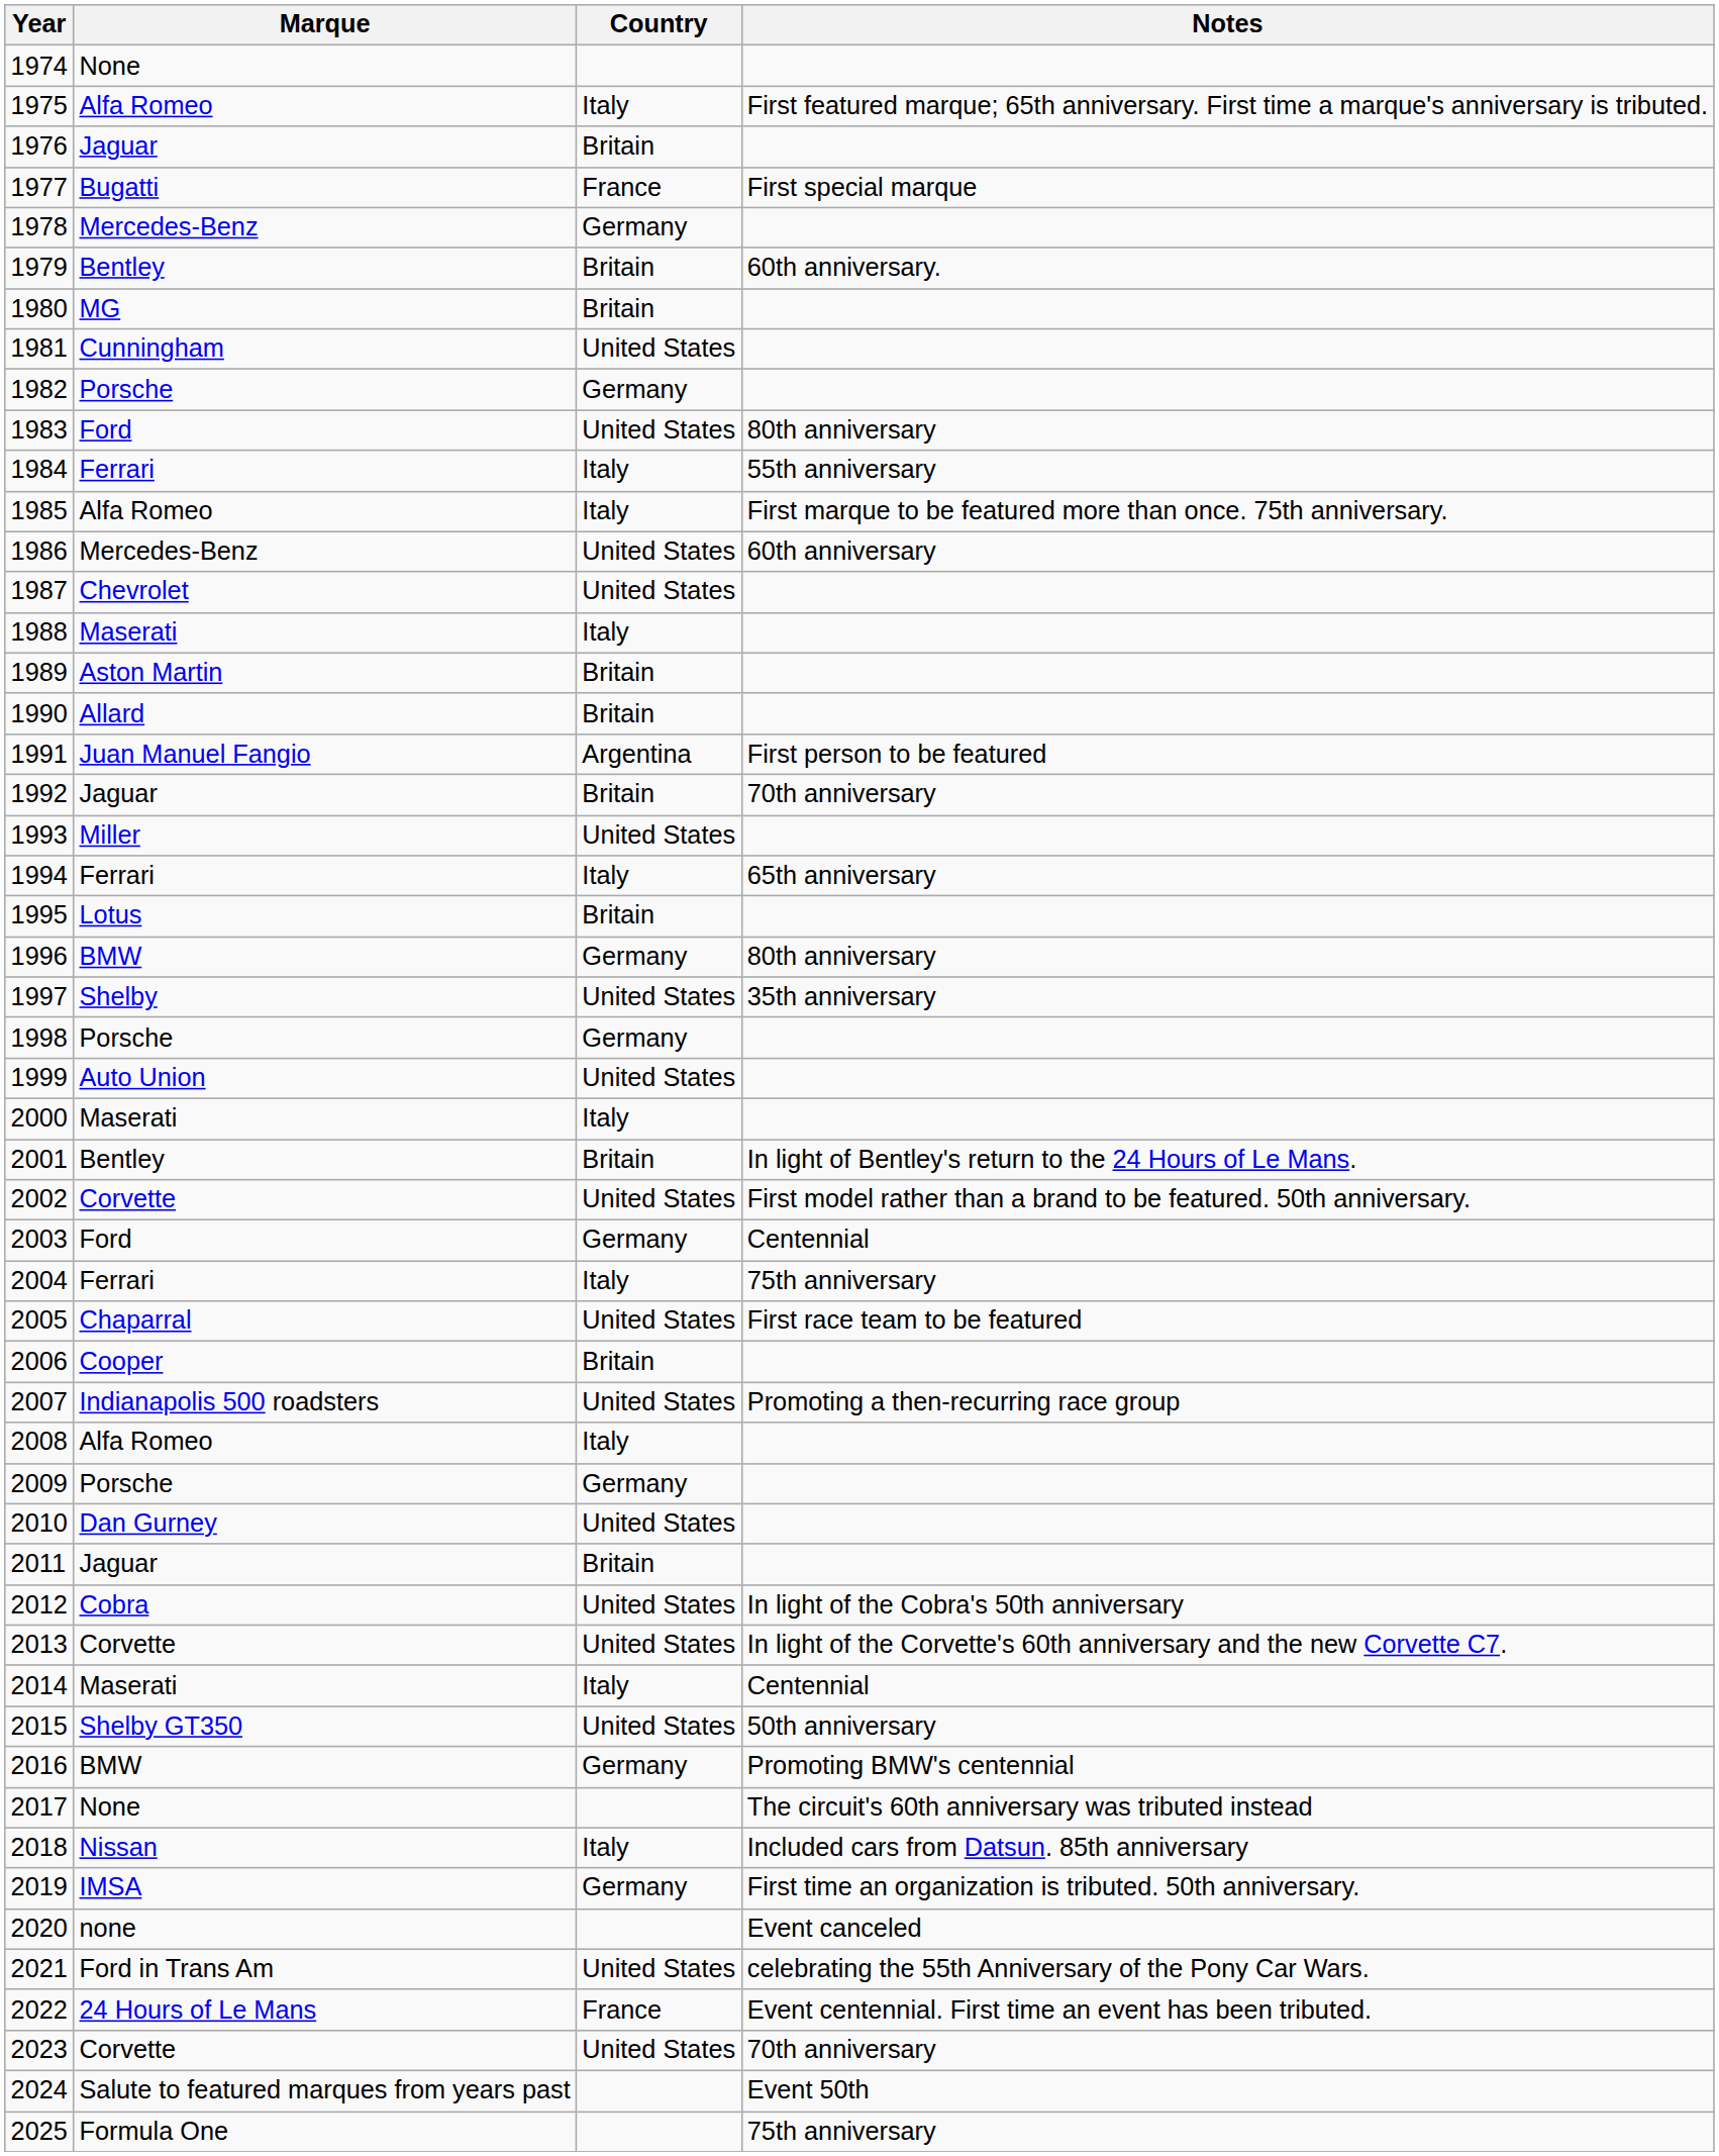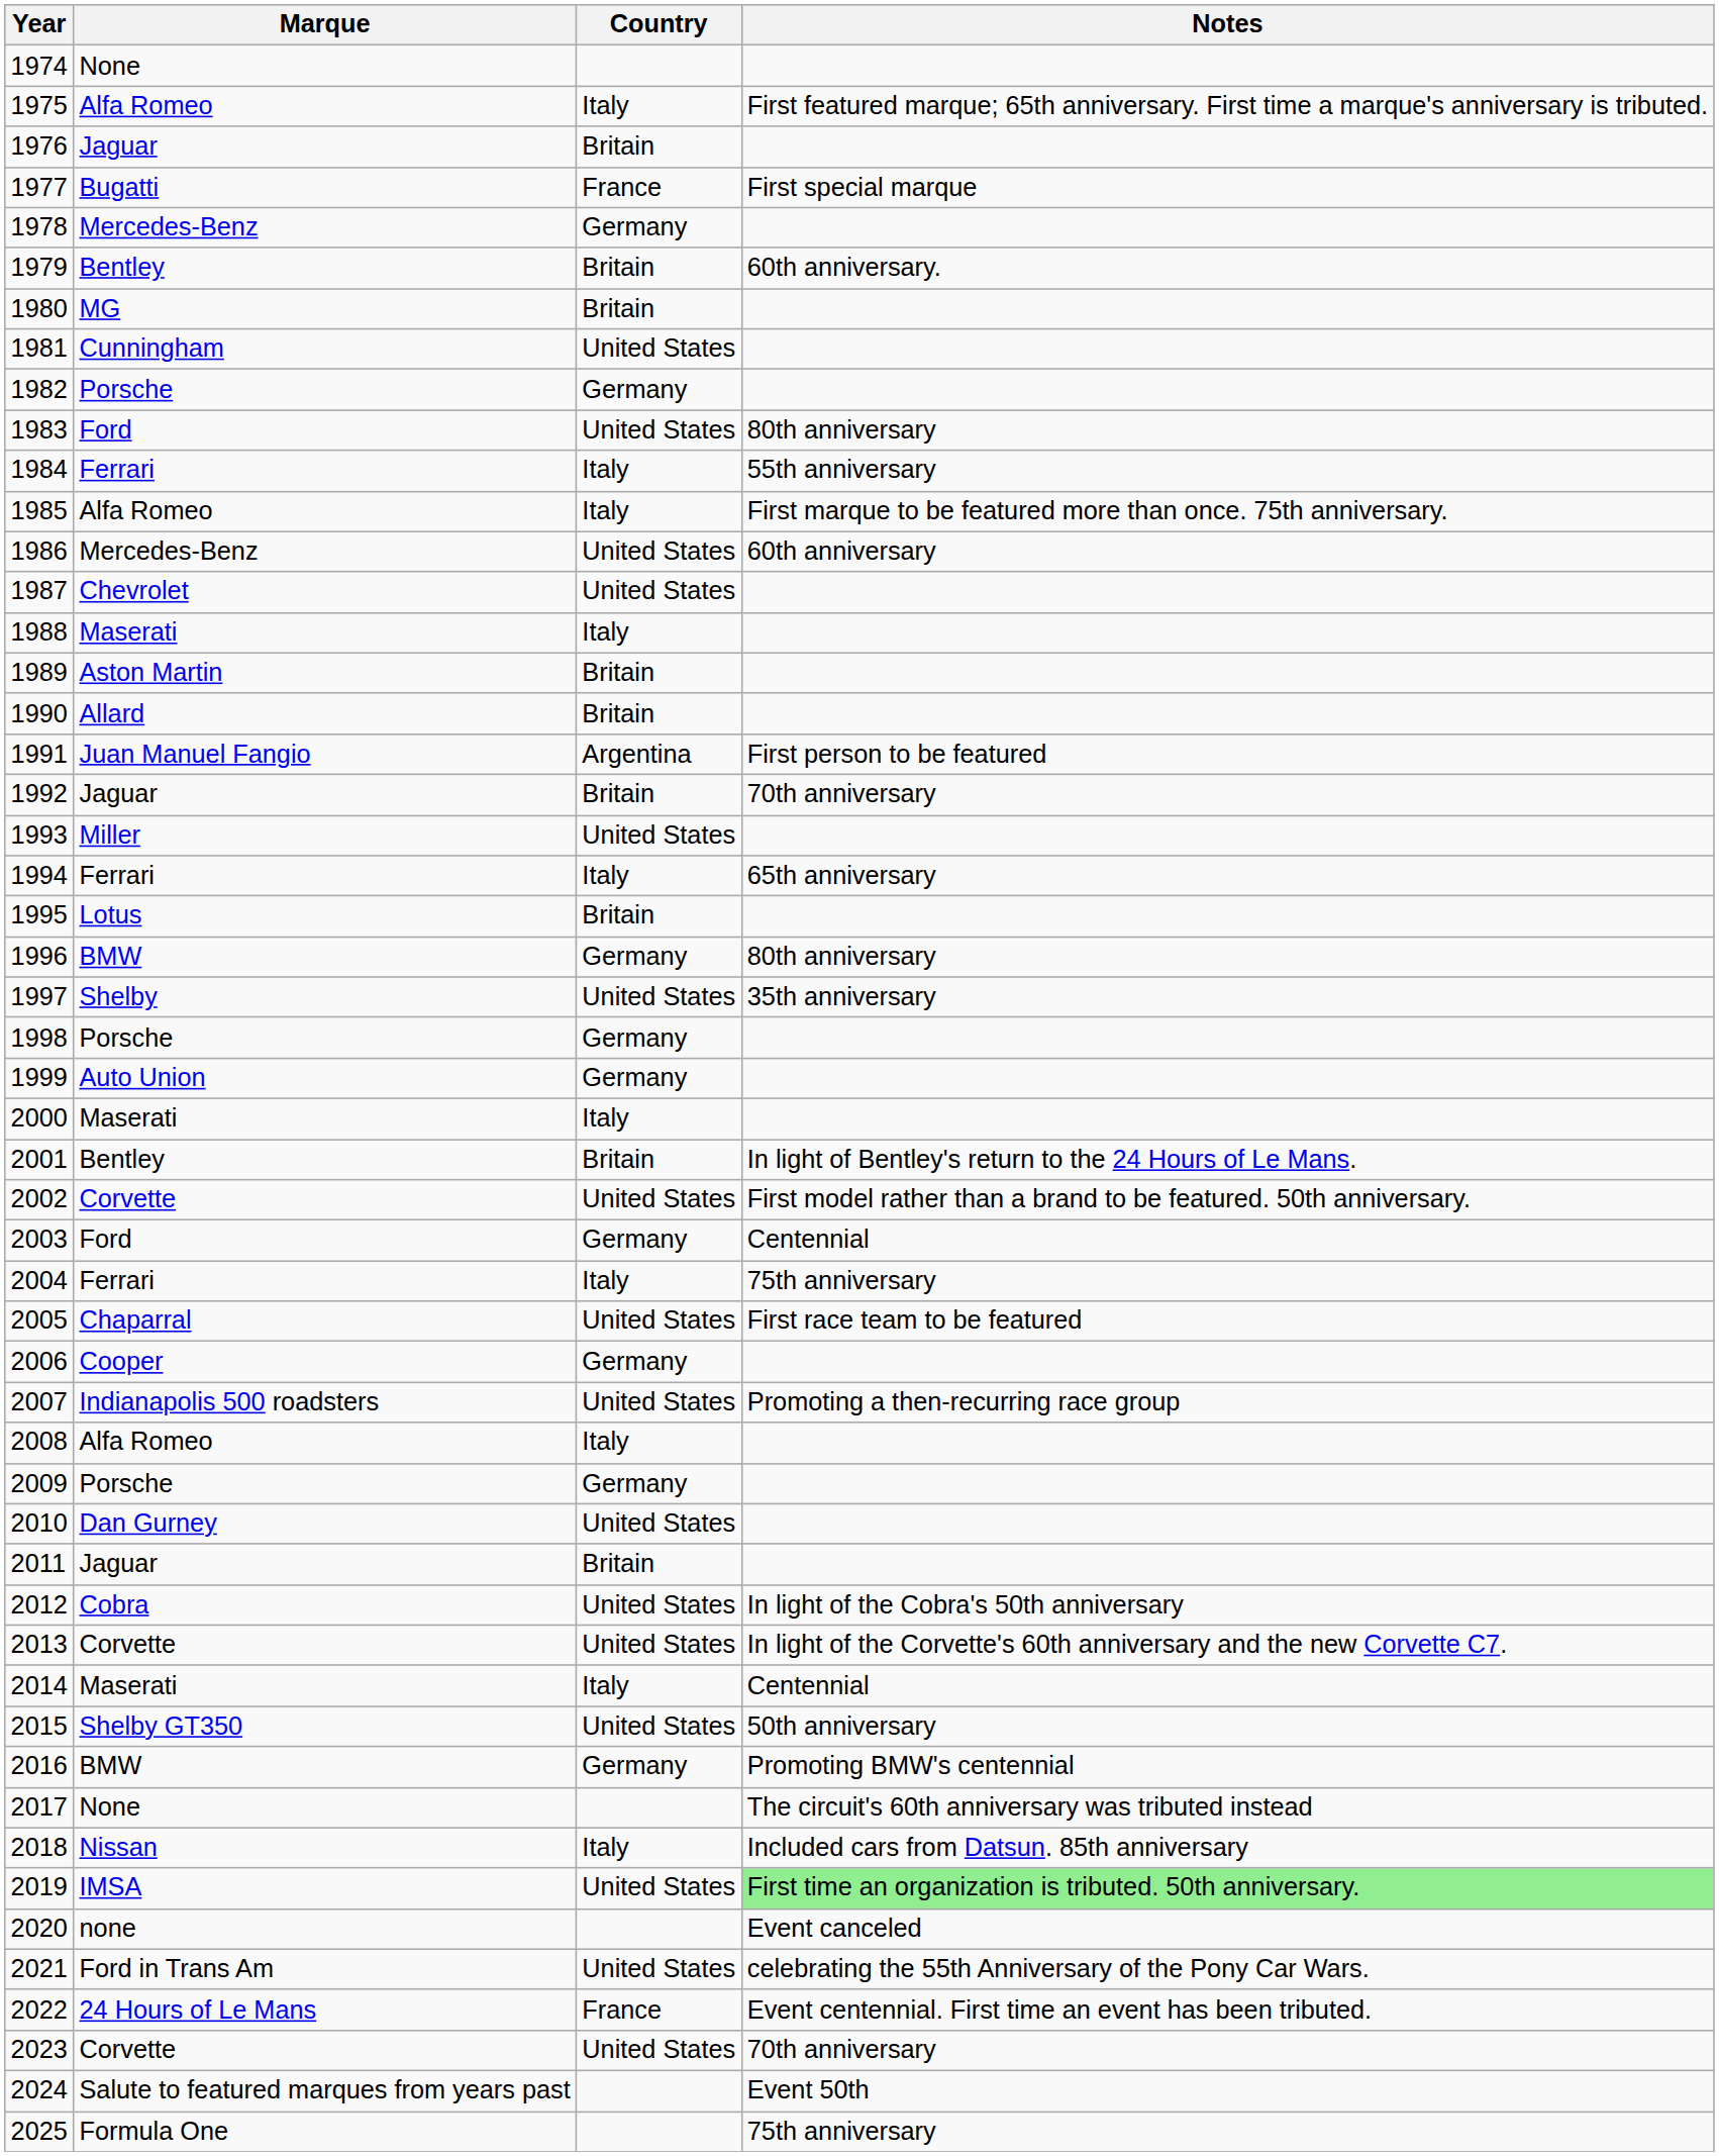 <table class="wikitable" border="1">
 <tr>
 <th>Year</th>
 <th>Marque</th>
 <th>Country</th>
 <th>Notes</th>
 </tr>
 <tr>
 <td>1974</td>
 <td>None</td>
 <td></td>
 </tr>
 <tr>
 <td>1975</td>
 <td><a href='#'>Alfa Romeo</a></td>
 <td>Italy</td>
 <td>First featured marque; 65th anniversary. First time a marque's anniversary is tributed.</td>
 </tr>
 <tr>
 <td>1976</td>
 <td><a href='#'>Jaguar</a></td>
 <td>Britain</td>
 <td></td>
 </tr>
 <tr>
 <td>1977</td>
 <td><a href='#'>Bugatti</a></td>
 <td>France</td>
 <td>First special marque</td>
 </tr>
 <tr>
 <td>1978</td>
 <td><a href='#'>Mercedes-Benz</a></td>
 <td>Germany</td>
 <td></td>
 </tr>
 <tr>
 <td>1979</td>
 <td><a href='#'>Bentley</a></td>
 <td>Britain</td>
 <td>60th anniversary.</td>
 </tr>
 <tr>
 <td>1980</td>
 <td><a href='#'>MG</a></td>
 <td>Britain</td>
 <td></td>
 </tr>
 <tr>
 <td>1981</td>
 <td><a href='#'>Cunningham</a></td>
 <td>United States</td>
 <td></td>
 </tr>
 <tr>
 <td>1982</td>
 <td><a href='#'>Porsche</a></td>
 <td>Germany</td>
 <td></td>
 </tr>
 <tr>
 <td>1983</td>
 <td><a href='#'>Ford</a></td>
 <td>United States</td>
 <td>80th anniversary</td>
 </tr>
 <tr>
 <td>1984</td>
 <td><a href='#'>Ferrari</a></td>
 <td>Italy</td>
 <td>55th anniversary</td>
 </tr>
 <tr>
 <td>1985</td>
 <td>Alfa Romeo</td>
 <td>Italy</td>
 <td>First marque to be featured more than once. 75th anniversary.</td>
 </tr>
 <tr>
 <td>1986</td>
 <td>Mercedes-Benz</td>
 <td>United States</td>
 <td>60th anniversary</td>
 </tr>
 <tr>
 <td>1987</td>
 <td><a href='#'>Chevrolet</a></td>
 <td>United States</td>
 <td></td>
 </tr>
 <tr>
 <td>1988</td>
 <td><a href='#'>Maserati</a></td>
 <td>Italy</td>
 <td></td>
 </tr>
 <tr>
 <td>1989</td>
 <td><a href='#'>Aston Martin</a></td>
 <td>Britain</td>
 <td></td>
 </tr>
 <tr>
 <td>1990</td>
 <td><a href='#'>Allard</a></td>
 <td>Britain</td>
 <td></td>
 </tr>
 <tr>
 <td>1991</td>
 <td><a href='#'>Juan Manuel Fangio</a></td>
 <td>Argentina</td>
 <td>First person to be featured</td>
 </tr>
 <tr>
 <td>1992</td>
 <td>Jaguar</td>
 <td>Britain</td>
 <td>70th anniversary</td>
 </tr>
 <tr>
 <td>1993</td>
 <td><a href='#'>Miller</a></td>
 <td>United States</td>
 <td></td>
 </tr>
 <tr>
 <td>1994</td>
 <td>Ferrari</td>
 <td>Italy</td>
 <td>65th anniversary</td>
 </tr>
 <tr>
 <td>1995</td>
 <td><a href='#'>Lotus</a></td>
 <td>Britain</td>
 <td></td>
 </tr>
 <tr>
 <td>1996</td>
 <td><a href='#'>BMW</a></td>
 <td>Germany</td>
 <td>80th anniversary</td>
 </tr>
 <tr>
 <td>1997</td>
 <td><a href='#'>Shelby</a></td>
 <td>United States</td>
 <td>35th anniversary</td>
 </tr>
 <tr>
 <td>1998</td>
 <td>Porsche</td>
 <td>Germany</td>
 <td></td>
 </tr>
 <tr>
 <td>1999</td>
 <td><a href='#'>Auto Union</a></td>
-<td>United States</td>
+<td>Germany</td>
 <td></td>
 </tr>
 <tr>
 <td>2000</td>
 <td>Maserati</td>
 <td>Italy</td>
 <td></td>
 </tr>
 <tr>
 <td>2001</td>
 <td>Bentley</td>
 <td>Britain</td>
 <td>In light of Bentley's return to the <a href='#'>24 Hours of Le Mans</a>.</td>
 </tr>
 <tr>
 <td>2002</td>
 <td><a href='#'>Corvette</a></td>
 <td>United States</td>
 <td>First model rather than a brand to be featured. 50th anniversary.</td>
 </tr>
 <tr>
 <td>2003</td>
 <td>Ford</td>
 <td>Germany</td>
 <td>Centennial</td>
 </tr>
 <tr>
 <td>2004</td>
 <td>Ferrari</td>
 <td>Italy</td>
 <td>75th anniversary</td>
 </tr>
 <tr>
 <td>2005</td>
 <td><a href='#'>Chaparral</a></td>
 <td>United States</td>
 <td>First race team to be featured</td>
 </tr>
 <tr>
 <td>2006</td>
 <td><a href='#'>Cooper</a></td>
-<td>Britain</td>
+<td>Germany</td>
 <td></td>
 </tr>
 <tr>
 <td>2007</td>
 <td><a href='#'>Indianapolis 500</a> roadsters</td>
 <td>United States</td>
 <td>Promoting a then-recurring race group</td>
 </tr>
 <tr>
 <td>2008</td>
 <td>Alfa Romeo</td>
 <td>Italy</td>
 <td></td>
 </tr>
 <tr>
 <td>2009</td>
 <td>Porsche</td>
 <td>Germany</td>
 <td></td>
 </tr>
 <tr>
 <td>2010</td>
 <td><a href='#'>Dan Gurney</a></td>
 <td>United States</td>
 <td></td>
 </tr>
 <tr>
 <td>2011</td>
 <td>Jaguar</td>
 <td>Britain</td>
 <td></td>
 </tr>
 <tr>
 <td>2012</td>
 <td><a href='#'>Cobra</a></td>
 <td>United States</td>
 <td>In light of the Cobra's 50th anniversary</td>
 </tr>
 <tr>
 <td>2013</td>
 <td>Corvette</td>
 <td>United States</td>
 <td>In light of the Corvette's 60th anniversary and the new <a href='#'>Corvette C7</a>.</td>
 </tr>
 <tr>
 <td>2014</td>
 <td>Maserati</td>
 <td>Italy</td>
 <td>Centennial</td>
 </tr>
 <tr>
 <td>2015</td>
 <td><a href='#'>Shelby GT350</a></td>
 <td>United States</td>
 <td>50th anniversary</td>
 </tr>
 <tr>
 <td>2016</td>
 <td>BMW</td>
 <td>Germany</td>
 <td>Promoting BMW's centennial</td>
 </tr>
 <tr>
 <td>2017</td>
 <td>None</td>
 <td></td>
 <td>The circuit's 60th anniversary was tributed instead</td>
 </tr>
 <tr>
 <td>2018</td>
 <td><a href='#'>Nissan</a></td>
 <td>Italy</td>
 <td>Included cars from <a href='#'>Datsun</a>. 85th anniversary</td>
 </tr>
 <tr>
 <td>2019</td>
 <td><a href='#'>IMSA</a></td>
-<td>Germany</td>
-<td>First time an organization is tributed. 50th anniversary.</td>
+<td>United States</td>
+<td style="background: lightgreen;">First time an organization is tributed. 50th anniversary.</td>
 </tr>
 <tr>
 <td>2020</td>
 <td>none</td>
 <td></td>
 <td>Event canceled</td>
 </tr>
 <tr>
 <td>2021</td>
 <td>Ford in Trans Am</td>
 <td>United States</td>
 <td>celebrating the 55th Anniversary of the Pony Car Wars.</td>
 </tr>
 <tr>
 <td>2022</td>
 <td><a href='#'>24 Hours of Le Mans</a></td>
 <td>France</td>
 <td>Event centennial. First time an event has been tributed.</td>
 </tr>
 <tr>
 <td>2023</td>
 <td>Corvette</td>
 <td>United States</td>
 <td>70th anniversary</td>
 </tr>
 <tr>
 <td>2024</td>
 <td>Salute to featured marques from years past</td>
 <td></td>
 <td>Event 50th</td>
 </tr>
 <tr>
 <td>2025</td>
 <td>Formula One</td>
 <td></td>
 <td>75th anniversary</td>
 </tr>
 </table>
